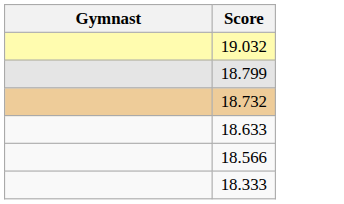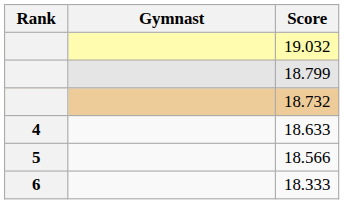 <table class="wikitable sortable" style="text-align:center; font-size:95%">
 <tr>
+<th scope="col" style="width:50px;">Rank</th>
 <th scope="col" style="width:180px;">Gymnast</th>
 <th scope="col" style="width:50px;">Score</th>
 </tr>
 <tr style="background:#fffcaf;">
+<th scope=row style="text-align:center"></th>
 <td style="text-align:left;"></td>
 <td>19.032</td>
 </tr>
 <tr style="background:#e5e5e5;">
+<th scope=row style="text-align:center"></th>
 <td style="text-align:left;"></td>
 <td>18.799</td>
 </tr>
 <tr style="background:#ec9;">
+<th scope=row style="text-align:center"></th>
 <td style="text-align:left;"></td>
 <td>18.732</td>
 </tr>
 <tr>
+<th scope=row style="text-align:center">4</th>
 <td style="text-align:left;"></td>
 <td>18.633</td>
 </tr>
 <tr>
+<th scope=row style="text-align:center">5</th>
 <td style="text-align:left;"></td>
 <td>18.566</td>
 </tr>
 <tr>
+<th scope=row style="text-align:center">6</th>
 <td style="text-align:left;"></td>
 <td>18.333</td>
 </tr>
 </table>
